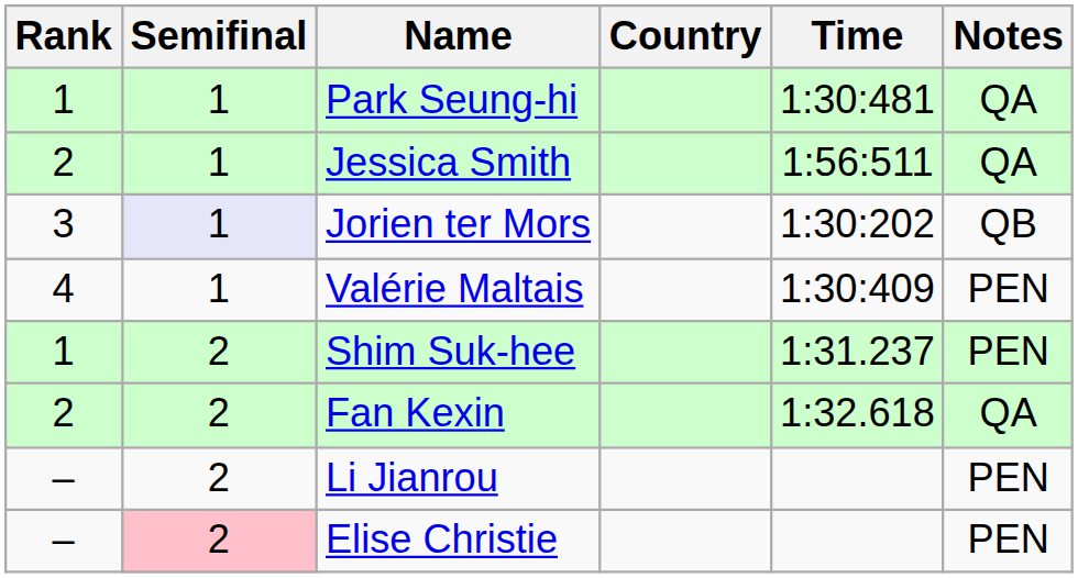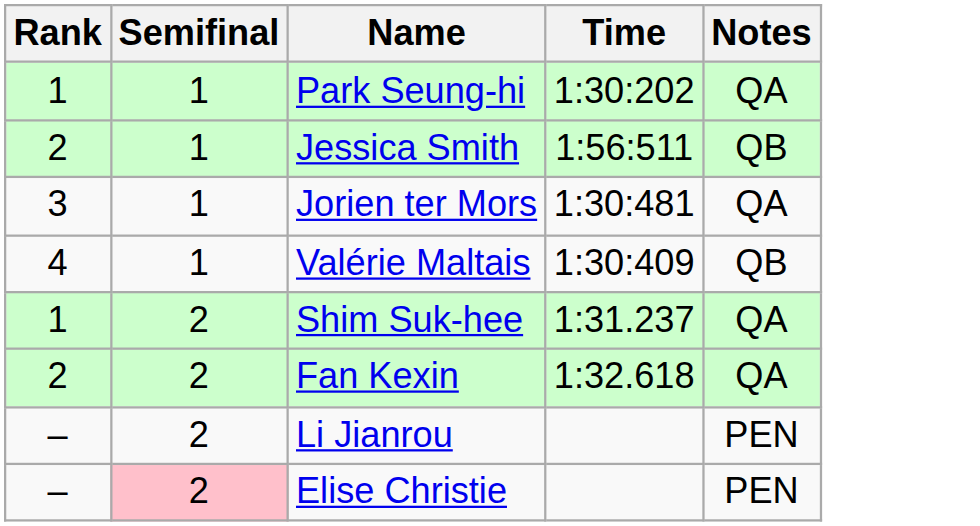 <table class="wikitable sortable" style="text-align:center">
 <tr>
 <th>Rank</th>
 <th>Semifinal</th>
 <th>Name</th>
-<th>Country</th>
 <th>Time</th>
 <th>Notes</th>
 </tr>
 <tr bgcolor=ccffcc>
 <td>1</td>
 <td>1</td>
 <td align=left><a href='#'>Park Seung-hi</a></td>
-<td align=left></td>
-<td>1:30:481</td>
+<td>1:30:202</td>
 <td>QA</td>
 </tr>
 <tr bgcolor=ccffcc>
 <td>2</td>
 <td>1</td>
 <td align=left><a href='#'>Jessica Smith</a></td>
-<td align=left></td>
 <td>1:56:511</td>
-<td>QA</td>
+<td>QB</td>
 </tr>
 <tr>
 <td>3</td>
-<td style="background: lavender;">1</td>
+<td>1</td>
 <td align=left><a href='#'>Jorien ter Mors</a></td>
-<td align=left></td>
-<td>1:30:202</td>
-<td>QB</td>
+<td>1:30:481</td>
+<td>QA</td>
 </tr>
 <tr>
 <td>4</td>
 <td>1</td>
 <td align=left><a href='#'>Valérie Maltais</a></td>
-<td align=left></td>
 <td>1:30:409</td>
-<td>PEN</td>
+<td>QB</td>
 </tr>
 <tr bgcolor=ccffcc>
 <td>1</td>
 <td>2</td>
 <td align=left><a href='#'>Shim Suk-hee</a></td>
-<td align=left></td>
 <td>1:31.237</td>
-<td>PEN</td>
+<td>QA</td>
 </tr>
 <tr bgcolor=ccffcc>
 <td>2</td>
 <td>2</td>
 <td align=left><a href='#'>Fan Kexin</a></td>
-<td align=left></td>
 <td>1:32.618</td>
 <td>QA</td>
 </tr>
 <tr>
 <td>–</td>
 <td>2</td>
 <td align=left><a href='#'>Li Jianrou</a></td>
-<td align=left></td>
 <td></td>
 <td>PEN</td>
 </tr>
 <tr>
 <td>–</td>
 <td style="background: pink;">2</td>
 <td align=left><a href='#'>Elise Christie</a></td>
-<td align=left></td>
 <td></td>
 <td>PEN</td>
 </tr>
 </table>
